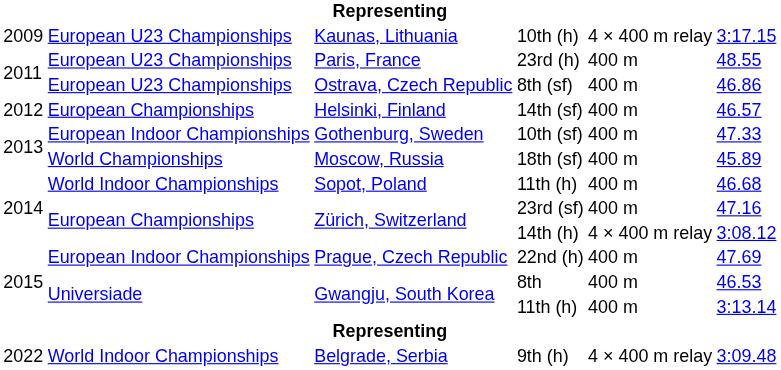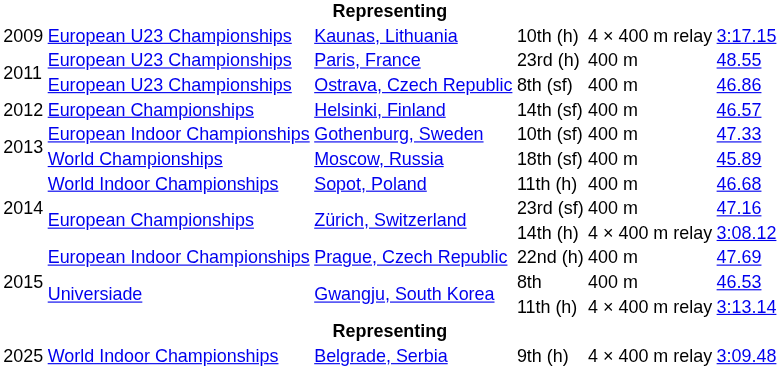 <table>
 <tr>
 <th colspan="6">Representing </th>
 </tr>
 <tr>
 <td>2009</td>
 <td><a href='#'>European U23 Championships</a></td>
 <td><a href='#'>Kaunas, Lithuania</a></td>
 <td>10th (h)</td>
 <td>4 × 400 m relay</td>
 <td><a href='#'>3:17.15</a></td>
 </tr>
 <tr>
 <td rowspan=2>2011</td>
 <td><a href='#'>European U23 Championships</a></td>
 <td><a href='#'>Paris, France</a></td>
 <td>23rd (h)</td>
 <td>400 m</td>
 <td><a href='#'>48.55</a></td>
 </tr>
 <tr>
 <td><a href='#'>European U23 Championships</a></td>
 <td><a href='#'>Ostrava, Czech Republic</a></td>
 <td>8th (sf)</td>
 <td>400 m</td>
 <td><a href='#'>46.86</a></td>
 </tr>
 <tr>
 <td>2012</td>
 <td><a href='#'>European Championships</a></td>
 <td><a href='#'>Helsinki, Finland</a></td>
 <td>14th (sf)</td>
 <td>400 m</td>
 <td><a href='#'>46.57</a></td>
 </tr>
 <tr>
 <td rowspan=2>2013</td>
 <td><a href='#'>European Indoor Championships</a></td>
 <td><a href='#'>Gothenburg, Sweden</a></td>
 <td>10th (sf)</td>
 <td>400 m</td>
 <td><a href='#'>47.33</a></td>
 </tr>
 <tr>
 <td><a href='#'>World Championships</a></td>
 <td><a href='#'>Moscow, Russia</a></td>
 <td>18th (sf)</td>
 <td>400 m</td>
 <td><a href='#'>45.89</a></td>
 </tr>
 <tr>
 <td rowspan=3>2014</td>
 <td><a href='#'>World Indoor Championships</a></td>
 <td><a href='#'>Sopot, Poland</a></td>
 <td>11th (h)</td>
 <td>400 m</td>
 <td><a href='#'>46.68</a></td>
 </tr>
 <tr>
 <td rowspan=2><a href='#'>European Championships</a></td>
 <td rowspan=2><a href='#'>Zürich, Switzerland</a></td>
 <td>23rd (sf)</td>
 <td>400 m</td>
 <td><a href='#'>47.16</a></td>
 </tr>
 <tr>
 <td>14th (h)</td>
 <td>4 × 400 m relay</td>
 <td><a href='#'>3:08.12</a></td>
 </tr>
 <tr>
 <td rowspan=3>2015</td>
 <td><a href='#'>European Indoor Championships</a></td>
 <td><a href='#'>Prague, Czech Republic</a></td>
 <td>22nd (h)</td>
 <td>400 m</td>
 <td><a href='#'>47.69</a></td>
 </tr>
 <tr>
 <td rowspan=2><a href='#'>Universiade</a></td>
 <td rowspan=2><a href='#'>Gwangju, South Korea</a></td>
 <td>8th</td>
 <td>400 m</td>
 <td><a href='#'>46.53</a></td>
 </tr>
 <tr>
 <td>11th (h)</td>
-<td>400 m</td>
+<td>4 × 400 m relay</td>
 <td><a href='#'>3:13.14</a></td>
 </tr>
 <tr>
 <th colspan="6">Representing </th>
 </tr>
 <tr>
-<td>2022</td>
+<td>2025</td>
 <td><a href='#'>World Indoor Championships</a></td>
 <td><a href='#'>Belgrade, Serbia</a></td>
 <td>9th (h)</td>
 <td>4 × 400 m relay</td>
 <td><a href='#'>3:09.48</a></td>
 </tr>
 </table>
